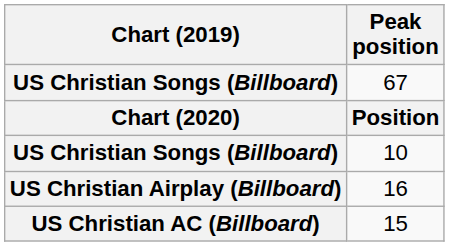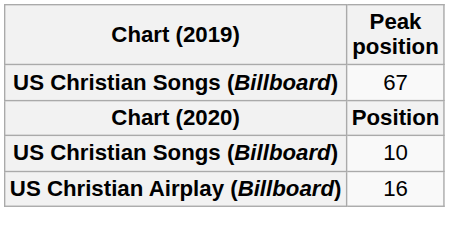 <table class="wikitable plainrowheaders" style="text-align:center">
 <tr>
 <th scope="col">Chart (2019)</th>
 <th scope="col">Peak<br>position</th>
 </tr>
 <tr>
 <th scope="row">US Christian Songs (<em>Billboard</em>)</th>
 <td>67</td>
 </tr>
 <tr>
 <th scope="col">Chart (2020)</th>
 <th scope="col">Position</th>
 </tr>
 <tr>
 <th scope="row">US Christian Songs (<em>Billboard</em>)</th>
 <td>10</td>
 </tr>
 <tr>
 <th scope="row">US Christian Airplay (<em>Billboard</em>)</th>
 <td>16</td>
 </tr>
-<tr>
-<th scope="row">US Christian AC (<em>Billboard</em>)</th>
-<td>15</td>
-</tr>
 </table>
